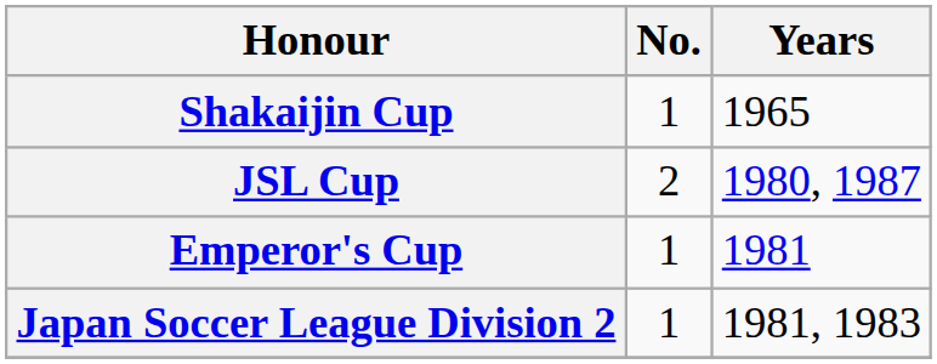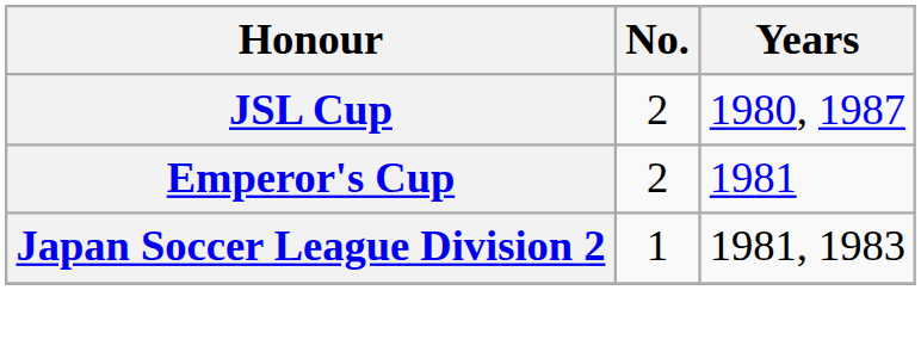 <table class="wikitable plainrowheaders">
 <tr>
 <th scope=col>Honour</th>
 <th scope=col>No.</th>
 <th scope=col>Years</th>
-</tr>
-<tr>
-<th scope=row><a href='#'>Shakaijin Cup</a></th>
-<td align="center">1</td>
-<td>1965</td>
 </tr>
 <tr>
 <th scope=row><a href='#'>JSL Cup</a></th>
 <td align="center">2</td>
 <td><a href='#'>1980</a>, <a href='#'>1987</a></td>
 </tr>
 <tr>
 <th scope=row><a href='#'>Emperor's Cup</a></th>
-<td align="center">1</td>
+<td align="center">2</td>
 <td><a href='#'>1981</a></td>
 </tr>
 <tr>
 <th scope=row><a href='#'>Japan Soccer League Division 2</a></th>
 <td align="center">1</td>
 <td>1981, 1983</td>
 </tr>
 <tr>
 </tr>
 </table>
